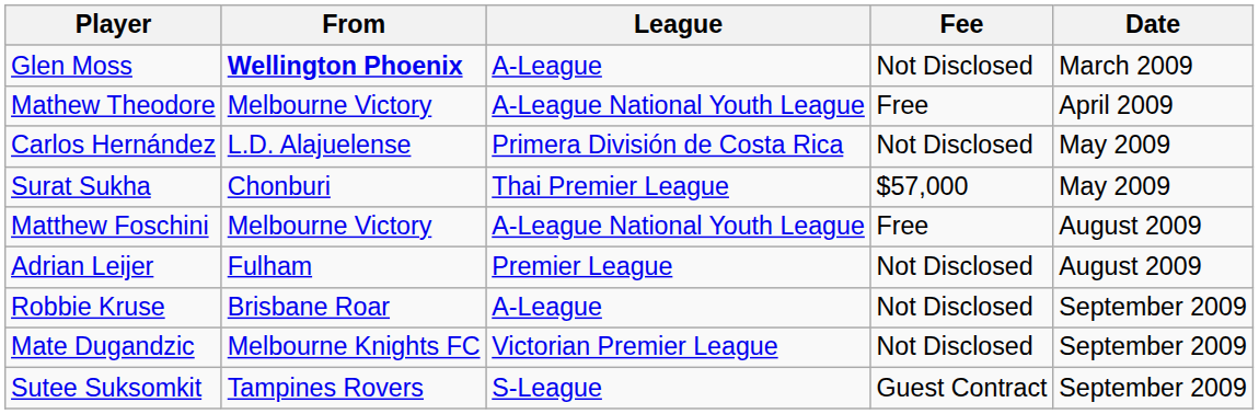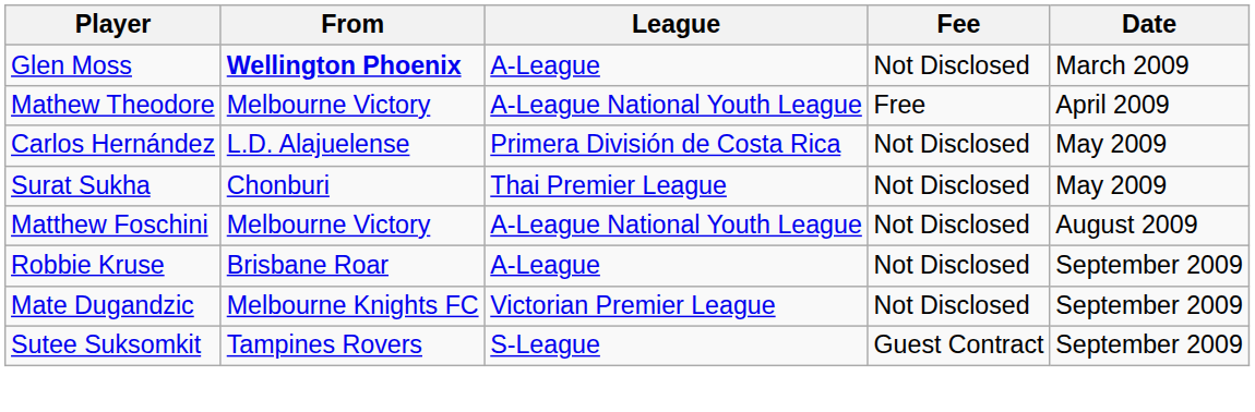 <table class="wikitable">
 <tr>
 <th>Player</th>
 <th>From</th>
 <th>League</th>
 <th>Fee</th>
 <th>Date</th>
 </tr>
 <tr>
 <td> <a href='#'>Glen Moss</a></td>
 <td><strong><a href='#'>Wellington Phoenix</a></strong></td>
 <td> <a href='#'>A-League</a></td>
 <td>Not Disclosed</td>
 <td>March 2009</td>
 </tr>
 <tr>
 <td> <a href='#'>Mathew Theodore</a></td>
 <td><a href='#'>Melbourne Victory</a></td>
 <td> <a href='#'>A-League National Youth League</a></td>
 <td>Free</td>
 <td>April 2009</td>
 </tr>
 <tr>
 <td> <a href='#'>Carlos Hernández</a></td>
 <td><a href='#'>L.D. Alajuelense</a></td>
 <td> <a href='#'>Primera División de Costa Rica</a></td>
 <td>Not Disclosed</td>
 <td>May 2009</td>
 </tr>
 <tr>
 <td> <a href='#'>Surat Sukha</a></td>
 <td><a href='#'>Chonburi</a></td>
 <td> <a href='#'>Thai Premier League</a></td>
-<td>$57,000</td>
+<td>Not Disclosed</td>
 <td>May 2009</td>
 </tr>
 <tr>
 <td> <a href='#'>Matthew Foschini</a></td>
 <td><a href='#'>Melbourne Victory</a></td>
 <td> <a href='#'>A-League National Youth League</a></td>
-<td>Free</td>
-<td>August 2009</td>
-</tr>
-<tr>
-<td> <a href='#'>Adrian Leijer</a></td>
-<td><a href='#'>Fulham</a></td>
-<td> <a href='#'>Premier League</a></td>
 <td>Not Disclosed</td>
 <td>August 2009</td>
 </tr>
 <tr>
 <td> <a href='#'>Robbie Kruse</a></td>
 <td><a href='#'>Brisbane Roar</a></td>
 <td> <a href='#'>A-League</a></td>
 <td>Not Disclosed</td>
 <td>September 2009</td>
 </tr>
 <tr>
 <td> <a href='#'>Mate Dugandzic</a></td>
 <td><a href='#'>Melbourne Knights FC</a></td>
 <td> <a href='#'>Victorian Premier League</a></td>
 <td>Not Disclosed</td>
 <td>September 2009</td>
 </tr>
 <tr>
 <td> <a href='#'>Sutee Suksomkit</a></td>
 <td><a href='#'>Tampines Rovers</a></td>
 <td> <a href='#'>S-League</a></td>
 <td>Guest Contract</td>
 <td>September 2009</td>
 </tr>
 </table>
